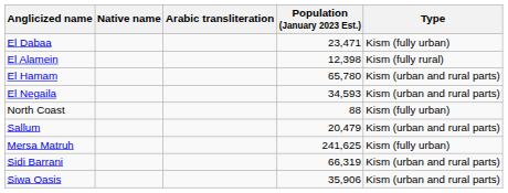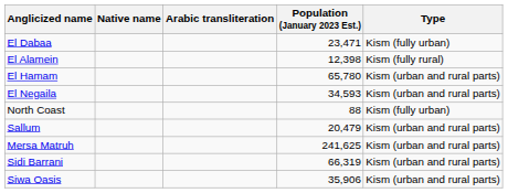 <table class="sortable wikitable plainrowheaders">
 <tr>
 <th>Anglicized name</th>
 <th>Native name</th>
 <th>Arabic transliteration</th>
 <th>Population<br><small>(January 2023 Est.)</small></th>
 <th>Type</th>
 </tr>
 <tr>
 <td><a href='#'>El Dabaa</a></td>
 <td style="text-align:right;"></td>
 <td></td>
 <td style="text-align:right;">23,471</td>
 <td>Kism (fully urban)</td>
 </tr>
 <tr>
 <td><a href='#'>El Alamein</a></td>
 <td style="text-align:right;"></td>
 <td></td>
 <td style="text-align:right;">12,398</td>
 <td>Kism (fully rural)</td>
 </tr>
 <tr>
 <td><a href='#'>El Hamam</a></td>
 <td style="text-align:right;"></td>
 <td></td>
 <td style="text-align:right;">65,780</td>
 <td>Kism (urban and rural parts)</td>
 </tr>
 <tr>
 <td><a href='#'>El Negaila</a></td>
 <td style="text-align:right;"></td>
 <td></td>
 <td style="text-align:right;">34,593</td>
 <td>Kism (urban and rural parts)</td>
 </tr>
 <tr>
 <td>North Coast</td>
 <td style="text-align:right;"></td>
 <td></td>
 <td style="text-align:right;">88</td>
 <td>Kism (fully urban)</td>
 </tr>
 <tr>
 <td><a href='#'>Sallum</a></td>
 <td style="text-align:right;"></td>
 <td></td>
 <td style="text-align:right;">20,479</td>
 <td>Kism (urban and rural parts)</td>
 </tr>
 <tr>
 <td><a href='#'>Mersa Matruh</a></td>
 <td style="text-align:right;"></td>
 <td></td>
 <td style="text-align:right;">241,625</td>
-<td>Kism (fully urban)</td>
+<td>Kism (urban and rural parts)</td>
 </tr>
 <tr>
 <td><a href='#'>Sidi Barrani</a></td>
 <td style="text-align:right;"></td>
 <td></td>
 <td style="text-align:right;">66,319</td>
 <td>Kism (urban and rural parts)</td>
 </tr>
 <tr>
 <td><a href='#'>Siwa Oasis</a></td>
 <td style="text-align:right;"></td>
 <td></td>
 <td style="text-align:right;">35,906</td>
 <td>Kism (urban and rural parts)</td>
 </tr>
 </table>
